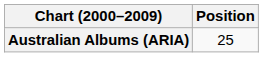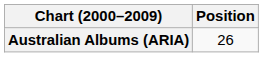 <table class="wikitable plainrowheaders">
 <tr>
 <th scope="col">Chart (2000–2009)</th>
 <th scope="col">Position</th>
 </tr>
 <tr>
 <th scope="row">Australian Albums (ARIA)</th>
-<td align="center">25</td>
+<td align="center">26</td>
 </tr>
 </table>
